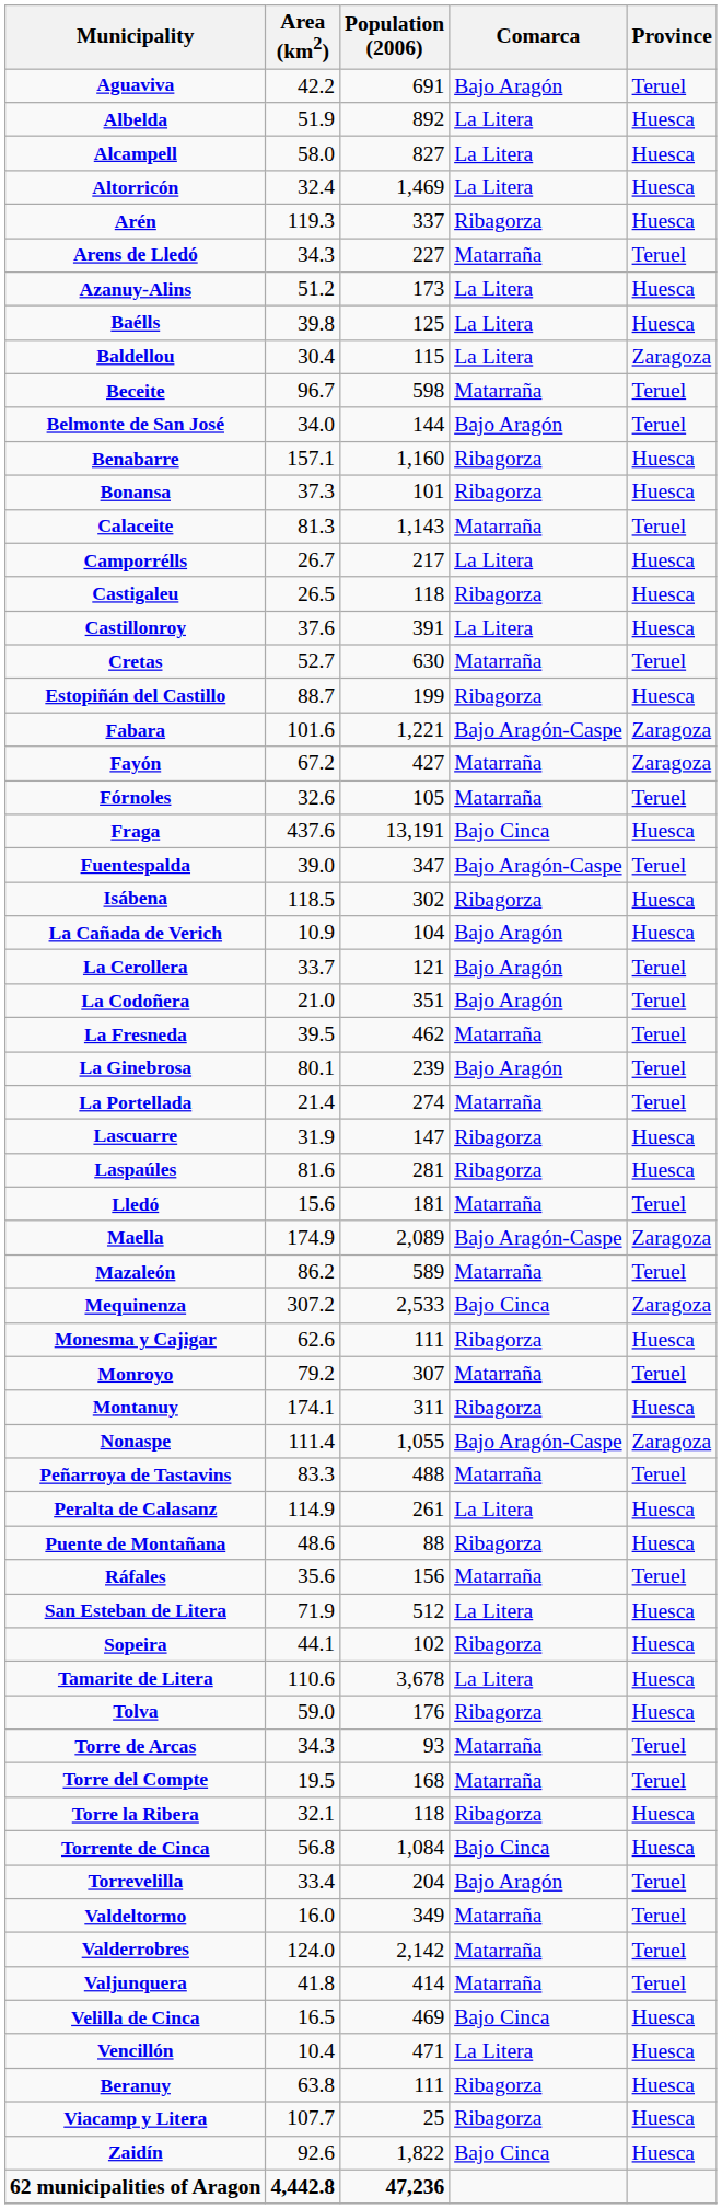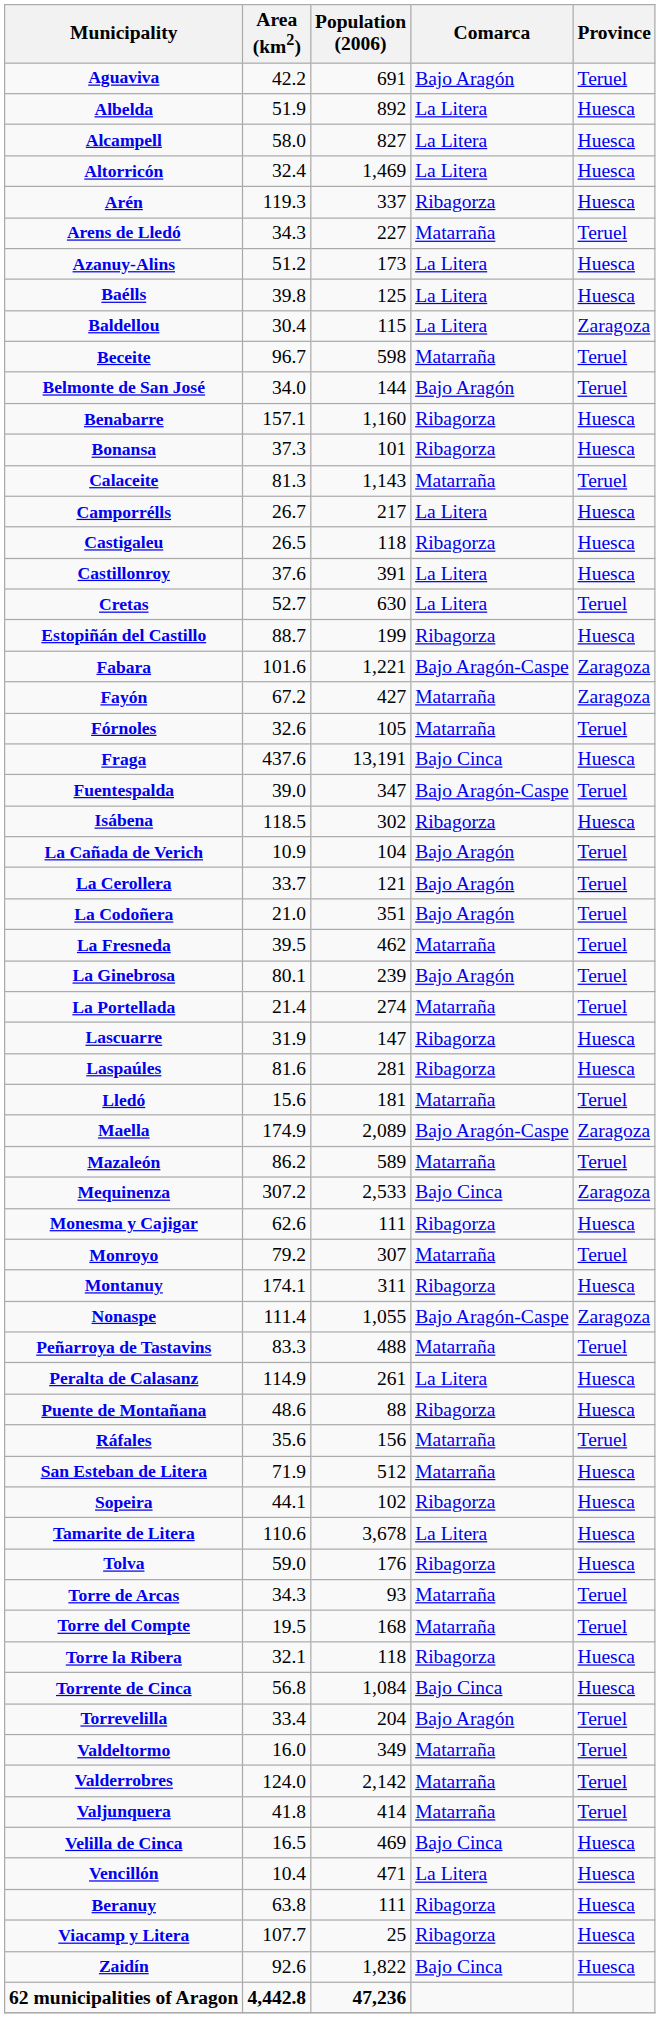 <table class="wikitable" style="text-align:center; border:5">
 <tr>
 <th>Municipality</th>
 <th>Area<br>(km<sup>2</sup>)</th>
 <th>Population<br>(2006)</th>
 <th>Comarca</th>
 <th>Province</th>
 </tr>
 <tr>
 <td style="font-size: 90%;"><strong><a href='#'>Aguaviva</a></strong></td>
 <td align="right">42.2</td>
 <td align="right">691</td>
 <td align="left"><a href='#'>Bajo Aragón</a></td>
 <td align="left"><a href='#'>Teruel</a></td>
 </tr>
 <tr>
 <td style="font-size: 90%;"><strong><a href='#'>Albelda</a></strong></td>
 <td align="right">51.9</td>
 <td align="right">892</td>
 <td align="left"><a href='#'>La Litera</a></td>
 <td align="left"><a href='#'>Huesca</a></td>
 </tr>
 <tr>
 <td style="font-size: 90%;"><strong><a href='#'>Alcampell</a></strong></td>
 <td align="right">58.0</td>
 <td align="right">827</td>
 <td align="left"><a href='#'>La Litera</a></td>
 <td align="left"><a href='#'>Huesca</a></td>
 </tr>
 <tr>
 <td style="font-size: 90%;"><strong><a href='#'>Altorricón</a></strong></td>
 <td align="right">32.4</td>
 <td align="right">1,469</td>
 <td align="left"><a href='#'>La Litera</a></td>
 <td align="left"><a href='#'>Huesca</a></td>
 </tr>
 <tr>
 <td style="font-size: 90%;"><strong><a href='#'>Arén</a></strong></td>
 <td align="right">119.3</td>
 <td align="right">337</td>
 <td align="left"><a href='#'>Ribagorza</a></td>
 <td align="left"><a href='#'>Huesca</a></td>
 </tr>
 <tr>
 <td style="font-size: 90%;"><strong><a href='#'>Arens de Lledó</a></strong></td>
 <td align="right">34.3</td>
 <td align="right">227</td>
 <td align="left"><a href='#'>Matarraña</a></td>
 <td align="left"><a href='#'>Teruel</a></td>
 </tr>
 <tr>
 <td style="font-size: 90%;"><strong><a href='#'>Azanuy-Alins</a></strong></td>
 <td align="right">51.2</td>
 <td align="right">173</td>
 <td align="left"><a href='#'>La Litera</a></td>
 <td align="left"><a href='#'>Huesca</a></td>
 </tr>
 <tr>
 <td style="font-size: 90%;"><strong><a href='#'>Baélls</a></strong></td>
 <td align="right">39.8</td>
 <td align="right">125</td>
 <td align="left"><a href='#'>La Litera</a></td>
 <td align="left"><a href='#'>Huesca</a></td>
 </tr>
 <tr>
 <td style="font-size: 90%;"><strong><a href='#'>Baldellou</a></strong></td>
 <td align="right">30.4</td>
 <td align="right">115</td>
 <td align="left"><a href='#'>La Litera</a></td>
 <td align="left"><a href='#'>Zaragoza</a></td>
 </tr>
 <tr>
 <td style="font-size: 90%;"><strong><a href='#'>Beceite</a></strong></td>
 <td align="right">96.7</td>
 <td align="right">598</td>
 <td align="left"><a href='#'>Matarraña</a></td>
 <td align="left"><a href='#'>Teruel</a></td>
 </tr>
 <tr>
 <td style="font-size: 90%;"><strong><a href='#'>Belmonte de San José</a></strong></td>
 <td align="right">34.0</td>
 <td align="right">144</td>
 <td align="left"><a href='#'>Bajo Aragón</a></td>
 <td align="left"><a href='#'>Teruel</a></td>
 </tr>
 <tr>
 <td style="font-size: 90%;"><strong><a href='#'>Benabarre</a></strong></td>
 <td align="right">157.1</td>
 <td align="right">1,160</td>
 <td align="left"><a href='#'>Ribagorza</a></td>
 <td align="left"><a href='#'>Huesca</a></td>
 </tr>
 <tr>
 <td style="font-size: 90%;"><strong><a href='#'>Bonansa</a></strong></td>
 <td align="right">37.3</td>
 <td align="right">101</td>
 <td align="left"><a href='#'>Ribagorza</a></td>
 <td align="left"><a href='#'>Huesca</a></td>
 </tr>
 <tr>
 <td style="font-size: 90%;"><strong><a href='#'>Calaceite</a></strong></td>
 <td align="right">81.3</td>
 <td align="right">1,143</td>
 <td align="left"><a href='#'>Matarraña</a></td>
 <td align="left"><a href='#'>Teruel</a></td>
 </tr>
 <tr>
 <td style="font-size: 90%;"><strong><a href='#'>Camporrélls</a></strong></td>
 <td align="right">26.7</td>
 <td align="right">217</td>
 <td align="left"><a href='#'>La Litera</a></td>
 <td align="left"><a href='#'>Huesca</a></td>
 </tr>
 <tr>
 <td style="font-size: 90%;"><strong><a href='#'>Castigaleu</a></strong></td>
 <td align="right">26.5</td>
 <td align="right">118</td>
 <td align="left"><a href='#'>Ribagorza</a></td>
 <td align="left"><a href='#'>Huesca</a></td>
 </tr>
 <tr>
 <td style="font-size: 90%;"><strong><a href='#'>Castillonroy</a></strong></td>
 <td align="right">37.6</td>
 <td align="right">391</td>
 <td align="left"><a href='#'>La Litera</a></td>
 <td align="left"><a href='#'>Huesca</a></td>
 </tr>
 <tr>
 <td style="font-size: 90%;"><strong><a href='#'>Cretas</a></strong></td>
 <td align="right">52.7</td>
 <td align="right">630</td>
-<td align="left"><a href='#'>Matarraña</a></td>
+<td align="left"><a href='#'>La Litera</a></td>
 <td align="left"><a href='#'>Teruel</a></td>
 </tr>
 <tr>
 <td style="font-size: 90%;"><strong><a href='#'>Estopiñán del Castillo</a></strong></td>
 <td align="right">88.7</td>
 <td align="right">199</td>
 <td align="left"><a href='#'>Ribagorza</a></td>
 <td align="left"><a href='#'>Huesca</a></td>
 </tr>
 <tr>
 <td style="font-size: 90%;"><strong><a href='#'>Fabara</a></strong></td>
 <td align="right">101.6</td>
 <td align="right">1,221</td>
 <td align="left"><a href='#'>Bajo Aragón-Caspe</a></td>
 <td align="left"><a href='#'>Zaragoza</a></td>
 </tr>
 <tr>
 <td style="font-size: 90%;"><strong><a href='#'>Fayón</a></strong></td>
 <td align="right">67.2</td>
 <td align="right">427</td>
 <td align="left"><a href='#'>Matarraña</a></td>
 <td align="left"><a href='#'>Zaragoza</a></td>
 </tr>
 <tr>
 <td style="font-size: 90%;"><strong><a href='#'>Fórnoles</a></strong></td>
 <td align="right">32.6</td>
 <td align="right">105</td>
 <td align="left"><a href='#'>Matarraña</a></td>
 <td align="left"><a href='#'>Teruel</a></td>
 </tr>
 <tr>
 <td style="font-size: 90%;"><strong><a href='#'>Fraga</a></strong></td>
 <td align="right">437.6</td>
 <td align="right">13,191</td>
 <td align="left"><a href='#'>Bajo Cinca</a></td>
 <td align="left"><a href='#'>Huesca</a></td>
 </tr>
 <tr>
 <td style="font-size: 90%;"><strong><a href='#'>Fuentespalda</a></strong></td>
 <td align="right">39.0</td>
 <td align="right">347</td>
 <td align="left"><a href='#'>Bajo Aragón-Caspe</a></td>
 <td align="left"><a href='#'>Teruel</a></td>
 </tr>
 <tr>
 <td style="font-size: 90%;"><strong><a href='#'>Isábena</a></strong></td>
 <td align="right">118.5</td>
 <td align="right">302</td>
 <td align="left"><a href='#'>Ribagorza</a></td>
 <td align="left"><a href='#'>Huesca</a></td>
 </tr>
 <tr>
 <td style="font-size: 90%;"><strong><a href='#'>La Cañada de Verich</a></strong></td>
 <td align="right">10.9</td>
 <td align="right">104</td>
 <td align="left"><a href='#'>Bajo Aragón</a></td>
-<td align="left"><a href='#'>Huesca</a></td>
+<td align="left"><a href='#'>Teruel</a></td>
 </tr>
 <tr>
 <td style="font-size: 90%;"><strong><a href='#'>La Cerollera</a></strong></td>
 <td align="right">33.7</td>
 <td align="right">121</td>
 <td align="left"><a href='#'>Bajo Aragón</a></td>
 <td align="left"><a href='#'>Teruel</a></td>
 </tr>
 <tr>
 <td style="font-size: 90%;"><strong><a href='#'>La Codoñera</a></strong></td>
 <td align="right">21.0</td>
 <td align="right">351</td>
 <td align="left"><a href='#'>Bajo Aragón</a></td>
 <td align="left"><a href='#'>Teruel</a></td>
 </tr>
 <tr>
 <td style="font-size: 90%;"><strong><a href='#'>La Fresneda</a></strong></td>
 <td align="right">39.5</td>
 <td align="right">462</td>
 <td align="left"><a href='#'>Matarraña</a></td>
 <td align="left"><a href='#'>Teruel</a></td>
 </tr>
 <tr>
 <td style="font-size: 90%;"><strong><a href='#'>La Ginebrosa</a></strong></td>
 <td align="right">80.1</td>
 <td align="right">239</td>
 <td align="left"><a href='#'>Bajo Aragón</a></td>
 <td align="left"><a href='#'>Teruel</a></td>
 </tr>
 <tr>
 <td style="font-size: 90%;"><strong><a href='#'>La Portellada</a></strong></td>
 <td align="right">21.4</td>
 <td align="right">274</td>
 <td align="left"><a href='#'>Matarraña</a></td>
 <td align="left"><a href='#'>Teruel</a></td>
 </tr>
 <tr>
 <td style="font-size: 90%;"><strong><a href='#'>Lascuarre</a></strong></td>
 <td align="right">31.9</td>
 <td align="right">147</td>
 <td align="left"><a href='#'>Ribagorza</a></td>
 <td align="left"><a href='#'>Huesca</a></td>
 </tr>
 <tr>
 <td style="font-size: 90%;"><strong><a href='#'>Laspaúles</a></strong></td>
 <td align="right">81.6</td>
 <td align="right">281</td>
 <td align="left"><a href='#'>Ribagorza</a></td>
 <td align="left"><a href='#'>Huesca</a></td>
 </tr>
 <tr>
 <td style="font-size: 90%;"><strong><a href='#'>Lledó</a></strong></td>
 <td align="right">15.6</td>
 <td align="right">181</td>
 <td align="left"><a href='#'>Matarraña</a></td>
 <td align="left"><a href='#'>Teruel</a></td>
 </tr>
 <tr>
 <td style="font-size: 90%;"><strong><a href='#'>Maella</a></strong></td>
 <td align="right">174.9</td>
 <td align="right">2,089</td>
 <td align="left"><a href='#'>Bajo Aragón-Caspe</a></td>
 <td align="left"><a href='#'>Zaragoza</a></td>
 </tr>
 <tr>
 <td style="font-size: 90%;"><strong><a href='#'>Mazaleón</a></strong></td>
 <td align="right">86.2</td>
 <td align="right">589</td>
 <td align="left"><a href='#'>Matarraña</a></td>
 <td align="left"><a href='#'>Teruel</a></td>
 </tr>
 <tr>
 <td style="font-size: 90%;"><strong><a href='#'>Mequinenza</a></strong></td>
 <td align="right">307.2</td>
 <td align="right">2,533</td>
 <td align="left"><a href='#'>Bajo Cinca</a></td>
 <td align="left"><a href='#'>Zaragoza</a></td>
 </tr>
 <tr>
 <td style="font-size: 90%;"><strong><a href='#'>Monesma y Cajigar</a></strong></td>
 <td align="right">62.6</td>
 <td align="right">111</td>
 <td align="left"><a href='#'>Ribagorza</a></td>
 <td align="left"><a href='#'>Huesca</a></td>
 </tr>
 <tr>
 <td style="font-size: 90%;"><strong><a href='#'>Monroyo</a></strong></td>
 <td align="right">79.2</td>
 <td align="right">307</td>
 <td align="left"><a href='#'>Matarraña</a></td>
 <td align="left"><a href='#'>Teruel</a></td>
 </tr>
 <tr>
 <td style="font-size: 90%;"><strong><a href='#'>Montanuy</a></strong></td>
 <td align="right">174.1</td>
 <td align="right">311</td>
 <td align="left"><a href='#'>Ribagorza</a></td>
 <td align="left"><a href='#'>Huesca</a></td>
 </tr>
 <tr>
 <td style="font-size: 90%;"><strong><a href='#'>Nonaspe</a></strong></td>
 <td align="right">111.4</td>
 <td align="right">1,055</td>
 <td align="left"><a href='#'>Bajo Aragón-Caspe</a></td>
 <td align="left"><a href='#'>Zaragoza</a></td>
 </tr>
 <tr>
 <td style="font-size: 90%;"><strong><a href='#'>Peñarroya de Tastavins</a></strong></td>
 <td align="right">83.3</td>
 <td align="right">488</td>
 <td align="left"><a href='#'>Matarraña</a></td>
 <td align="left"><a href='#'>Teruel</a></td>
 </tr>
 <tr>
 <td style="font-size: 90%;"><strong><a href='#'>Peralta de Calasanz</a></strong></td>
 <td align="right">114.9</td>
 <td align="right">261</td>
 <td align="left"><a href='#'>La Litera</a></td>
 <td align="left"><a href='#'>Huesca</a></td>
 </tr>
 <tr>
 <td style="font-size: 90%;"><strong><a href='#'>Puente de Montañana</a></strong></td>
 <td align="right">48.6</td>
 <td align="right">88</td>
 <td align="left"><a href='#'>Ribagorza</a></td>
 <td align="left"><a href='#'>Huesca</a></td>
 </tr>
 <tr>
 <td style="font-size: 90%;"><strong><a href='#'>Ráfales</a></strong></td>
 <td align="right">35.6</td>
 <td align="right">156</td>
 <td align="left"><a href='#'>Matarraña</a></td>
 <td align="left"><a href='#'>Teruel</a></td>
 </tr>
 <tr>
 <td style="font-size: 90%;"><strong><a href='#'>San Esteban de Litera</a></strong></td>
 <td align="right">71.9</td>
 <td align="right">512</td>
-<td align="left"><a href='#'>La Litera</a></td>
+<td align="left"><a href='#'>Matarraña</a></td>
 <td align="left"><a href='#'>Huesca</a></td>
 </tr>
 <tr>
 <td style="font-size: 90%;"><strong><a href='#'>Sopeira</a></strong></td>
 <td align="right">44.1</td>
 <td align="right">102</td>
 <td align="left"><a href='#'>Ribagorza</a></td>
 <td align="left"><a href='#'>Huesca</a></td>
 </tr>
 <tr>
 <td style="font-size: 90%;"><strong><a href='#'>Tamarite de Litera</a></strong></td>
 <td align="right">110.6</td>
 <td align="right">3,678</td>
 <td align="left"><a href='#'>La Litera</a></td>
 <td align="left"><a href='#'>Huesca</a></td>
 </tr>
 <tr>
 <td style="font-size: 90%;"><strong><a href='#'>Tolva</a></strong></td>
 <td align="right">59.0</td>
 <td align="right">176</td>
 <td align="left"><a href='#'>Ribagorza</a></td>
 <td align="left"><a href='#'>Huesca</a></td>
 </tr>
 <tr>
 <td style="font-size: 90%;"><strong><a href='#'>Torre de Arcas</a></strong></td>
 <td align="right">34.3</td>
 <td align="right">93</td>
 <td align="left"><a href='#'>Matarraña</a></td>
 <td align="left"><a href='#'>Teruel</a></td>
 </tr>
 <tr>
 <td style="font-size: 90%;"><strong><a href='#'>Torre del Compte</a></strong></td>
 <td align="right">19.5</td>
 <td align="right">168</td>
 <td align="left"><a href='#'>Matarraña</a></td>
 <td align="left"><a href='#'>Teruel</a></td>
 </tr>
 <tr>
 <td style="font-size: 90%;"><strong><a href='#'>Torre la Ribera</a></strong></td>
 <td align="right">32.1</td>
 <td align="right">118</td>
 <td align="left"><a href='#'>Ribagorza</a></td>
 <td align="left"><a href='#'>Huesca</a></td>
 </tr>
 <tr>
 <td style="font-size: 90%;"><strong><a href='#'>Torrente de Cinca</a></strong></td>
 <td align="right">56.8</td>
 <td align="right">1,084</td>
 <td align="left"><a href='#'>Bajo Cinca</a></td>
 <td align="left"><a href='#'>Huesca</a></td>
 </tr>
 <tr>
 <td style="font-size: 90%;"><strong><a href='#'>Torrevelilla</a></strong></td>
 <td align="right">33.4</td>
 <td align="right">204</td>
 <td align="left"><a href='#'>Bajo Aragón</a></td>
 <td align="left"><a href='#'>Teruel</a></td>
 </tr>
 <tr>
 <td style="font-size: 90%;"><strong><a href='#'>Valdeltormo</a></strong></td>
 <td align="right">16.0</td>
 <td align="right">349</td>
 <td align="left"><a href='#'>Matarraña</a></td>
 <td align="left"><a href='#'>Teruel</a></td>
 </tr>
 <tr>
 <td style="font-size: 90%;"><strong><a href='#'>Valderrobres</a></strong></td>
 <td align="right">124.0</td>
 <td align="right">2,142</td>
 <td align="left"><a href='#'>Matarraña</a></td>
 <td align="left"><a href='#'>Teruel</a></td>
 </tr>
 <tr>
 <td style="font-size: 90%;"><strong><a href='#'>Valjunquera</a></strong></td>
 <td align="right">41.8</td>
 <td align="right">414</td>
 <td align="left"><a href='#'>Matarraña</a></td>
 <td align="left"><a href='#'>Teruel</a></td>
 </tr>
 <tr>
 <td style="font-size: 90%;"><strong><a href='#'>Velilla de Cinca</a></strong></td>
 <td align="right">16.5</td>
 <td align="right">469</td>
 <td align="left"><a href='#'>Bajo Cinca</a></td>
 <td align="left"><a href='#'>Huesca</a></td>
 </tr>
 <tr>
 <td style="font-size: 90%;"><strong><a href='#'>Vencillón</a></strong></td>
 <td align="right">10.4</td>
 <td align="right">471</td>
 <td align="left"><a href='#'>La Litera</a></td>
 <td align="left"><a href='#'>Huesca</a></td>
 </tr>
 <tr>
 <td style="font-size: 90%;"><strong><a href='#'>Beranuy</a></strong></td>
 <td align="right">63.8</td>
 <td align="right">111</td>
 <td align="left"><a href='#'>Ribagorza</a></td>
 <td align="left"><a href='#'>Huesca</a></td>
 </tr>
 <tr>
 <td style="font-size: 90%;"><strong><a href='#'>Viacamp y Litera</a></strong></td>
 <td align="right">107.7</td>
 <td align="right">25</td>
 <td align="left"><a href='#'>Ribagorza</a></td>
 <td align="left"><a href='#'>Huesca</a></td>
 </tr>
 <tr>
 <td style="font-size: 90%;"><strong><a href='#'>Zaidín</a></strong></td>
 <td align="right">92.6</td>
 <td align="right">1,822</td>
 <td align="left"><a href='#'>Bajo Cinca</a></td>
 <td align="left"><a href='#'>Huesca</a></td>
 </tr>
 <tr>
 <td><strong>62 municipalities of Aragon</strong></td>
 <td align="right"><strong>4,442.8</strong></td>
 <td align="right"><strong>47,236</strong></td>
 <td align="right"></td>
 <td align="right"></td>
 </tr>
 <tr>
 </tr>
 </table>
